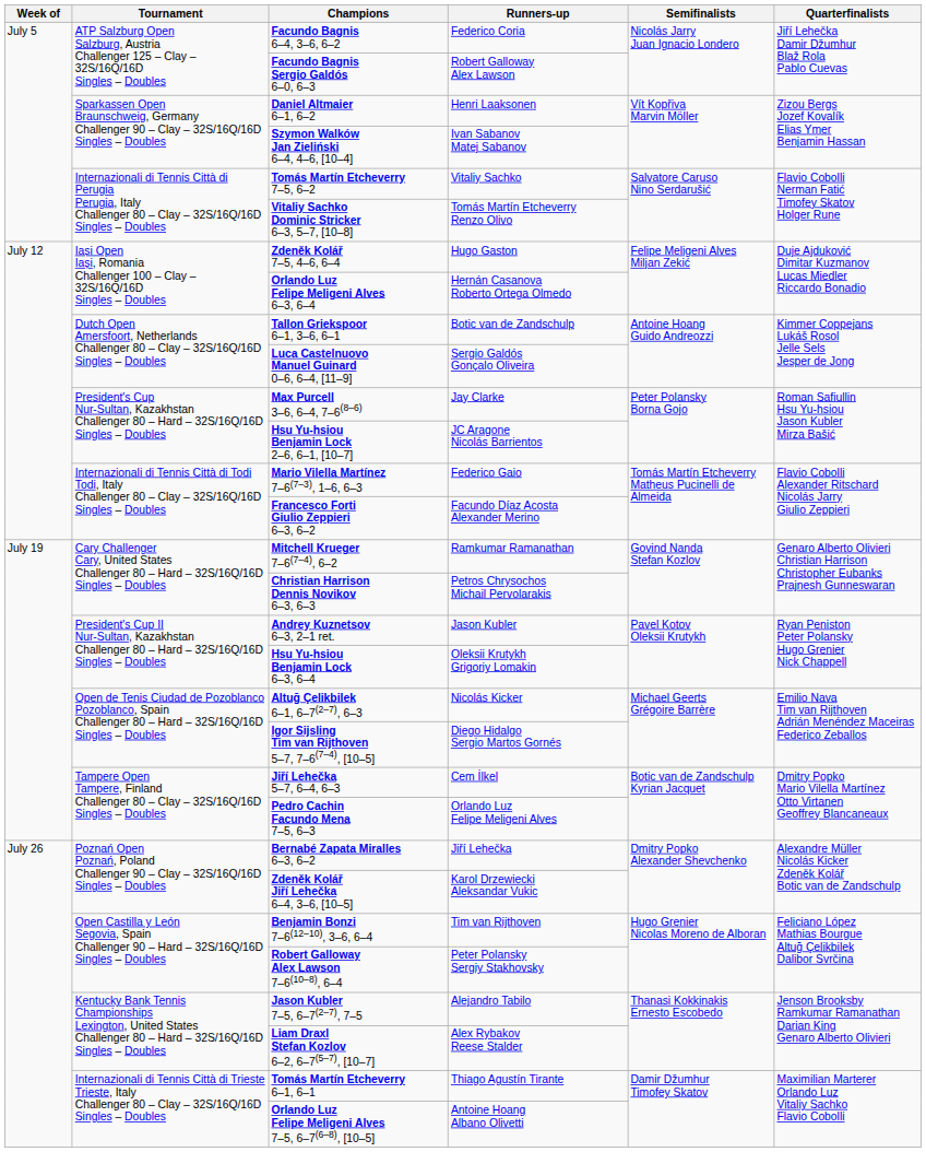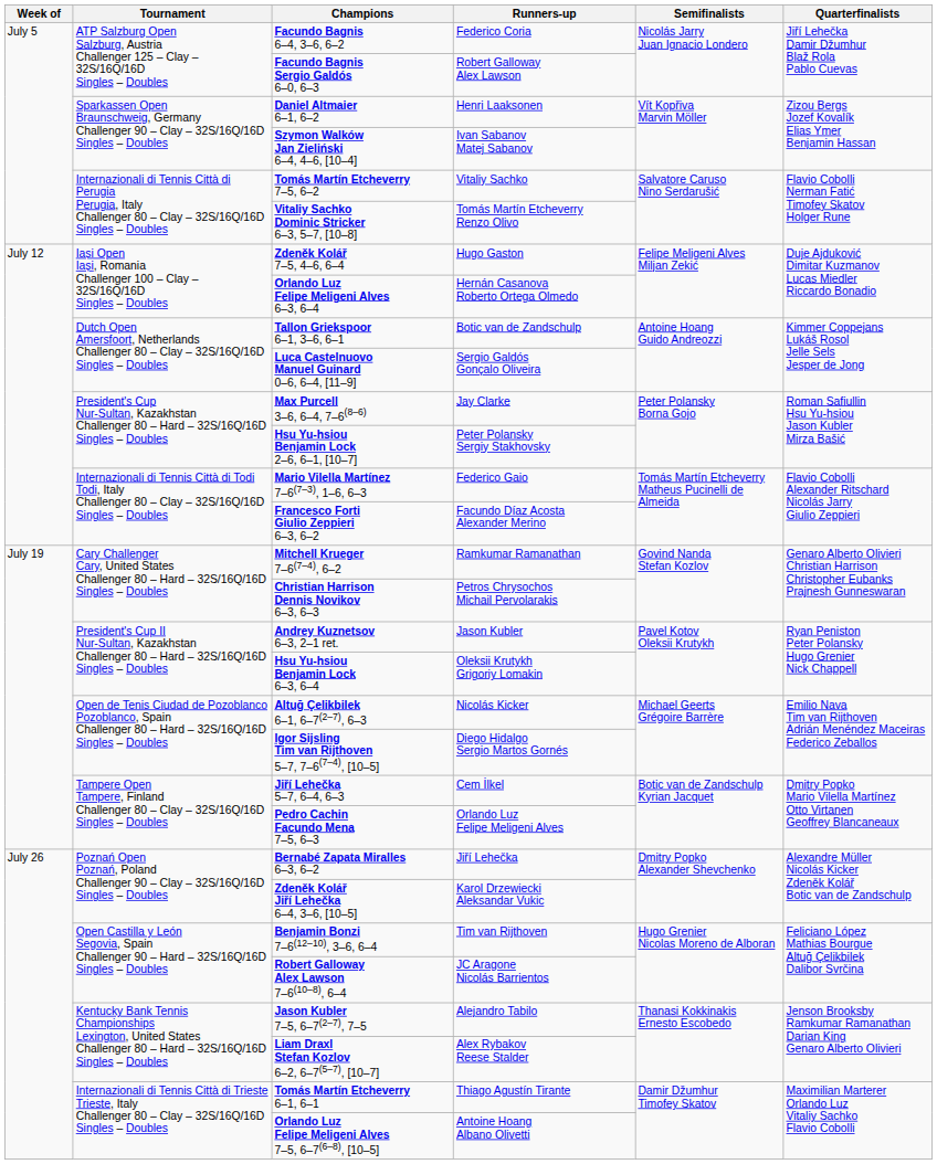 <table class="wikitable" style="font-size:85%;">
 <tr>
 <th width="75">Week of</th>
 <th width="230">Tournament</th>
 <th width="210">Champions</th>
 <th width="210">Runners-up</th>
 <th width="170">Semifinalists</th>
 <th width="170">Quarterfinalists</th>
 </tr>
 <tr valign=top>
 <td rowspan=6>July 5</td>
 <td rowspan=2><a href='#'>ATP Salzburg Open</a><br><a href='#'>Salzburg</a>, Austria <br> Challenger 125 – Clay – 32S/16Q/16D<br><a href='#'>Singles</a> – <a href='#'>Doubles</a></td>
 <td> <strong><a href='#'>Facundo Bagnis</a></strong><br>6–4, 3–6, 6–2</td>
 <td> <a href='#'>Federico Coria</a></td>
 <td rowspan=2> <a href='#'>Nicolás Jarry</a> <br>  <a href='#'>Juan Ignacio Londero</a></td>
 <td rowspan=2> <a href='#'>Jiří Lehečka</a> <br> <a href='#'>Damir Džumhur</a> <br> <a href='#'>Blaž Rola</a> <br>  <a href='#'>Pablo Cuevas</a></td>
 </tr>
 <tr valign=top>
 <td> <strong><a href='#'>Facundo Bagnis</a></strong><br> <strong><a href='#'>Sergio Galdós</a></strong><br>6–0, 6–3</td>
 <td> <a href='#'>Robert Galloway</a><br> <a href='#'>Alex Lawson</a></td>
 </tr>
 <tr valign=top>
 <td rowspan=2><a href='#'>Sparkassen Open</a><br><a href='#'>Braunschweig</a>, Germany <br> Challenger 90 – Clay – 32S/16Q/16D<br><a href='#'>Singles</a> – <a href='#'>Doubles</a></td>
 <td> <strong><a href='#'>Daniel Altmaier</a></strong><br>6–1, 6–2</td>
 <td> <a href='#'>Henri Laaksonen</a></td>
 <td rowspan=2> <a href='#'>Vít Kopřiva</a> <br>  <a href='#'>Marvin Möller</a></td>
 <td rowspan=2> <a href='#'>Zizou Bergs</a> <br> <a href='#'>Jozef Kovalík</a> <br>  <a href='#'>Elias Ymer</a> <br>  <a href='#'>Benjamin Hassan</a></td>
 </tr>
 <tr valign=top>
 <td> <strong><a href='#'>Szymon Walków</a></strong><br> <strong><a href='#'>Jan Zieliński</a></strong><br>6–4, 4–6, [10–4]</td>
 <td> <a href='#'>Ivan Sabanov</a><br> <a href='#'>Matej Sabanov</a></td>
 </tr>
 <tr valign=top>
 <td rowspan=2><a href='#'>Internazionali di Tennis Città di Perugia</a><br><a href='#'>Perugia</a>, Italy <br> Challenger 80 – Clay – 32S/16Q/16D<br><a href='#'>Singles</a> – <a href='#'>Doubles</a></td>
 <td> <strong><a href='#'>Tomás Martín Etcheverry</a></strong><br>7–5, 6–2</td>
 <td> <a href='#'>Vitaliy Sachko</a></td>
 <td rowspan=2> <a href='#'>Salvatore Caruso</a> <br>  <a href='#'>Nino Serdarušić</a></td>
 <td rowspan=2> <a href='#'>Flavio Cobolli</a> <br> <a href='#'>Nerman Fatić</a> <br> <a href='#'>Timofey Skatov</a> <br>  <a href='#'>Holger Rune</a></td>
 </tr>
 <tr valign=top>
 <td> <strong><a href='#'>Vitaliy Sachko</a></strong><br> <strong><a href='#'>Dominic Stricker</a></strong><br>6–3, 5–7, [10–8]</td>
 <td> <a href='#'>Tomás Martín Etcheverry</a><br> <a href='#'>Renzo Olivo</a></td>
 </tr>
 <tr valign=top>
 <td rowspan=8>July 12</td>
 <td rowspan=2><a href='#'>Iași Open</a><br><a href='#'>Iași</a>, Romania <br> Challenger 100 – Clay – 32S/16Q/16D<br><a href='#'>Singles</a> – <a href='#'>Doubles</a></td>
 <td> <strong><a href='#'>Zdeněk Kolář</a></strong><br>7–5, 4–6, 6–4</td>
 <td> <a href='#'>Hugo Gaston</a></td>
 <td rowspan=2> <a href='#'>Felipe Meligeni Alves</a> <br>  <a href='#'>Miljan Zekić</a></td>
 <td rowspan=2> <a href='#'>Duje Ajduković</a> <br>  <a href='#'>Dimitar Kuzmanov</a> <br>  <a href='#'>Lucas Miedler</a> <br>  <a href='#'>Riccardo Bonadio</a></td>
 </tr>
 <tr valign=top>
 <td> <strong><a href='#'>Orlando Luz</a></strong><br> <strong><a href='#'>Felipe Meligeni Alves</a></strong><br>6–3, 6–4</td>
 <td> <a href='#'>Hernán Casanova</a><br> <a href='#'>Roberto Ortega Olmedo</a></td>
 </tr>
 <tr valign=top>
 <td rowspan=2><a href='#'>Dutch Open</a><br><a href='#'>Amersfoort</a>, Netherlands <br> Challenger 80 – Clay – 32S/16Q/16D<br><a href='#'>Singles</a> – <a href='#'>Doubles</a></td>
 <td> <strong><a href='#'>Tallon Griekspoor</a></strong><br>6–1, 3–6, 6–1</td>
 <td> <a href='#'>Botic van de Zandschulp</a></td>
 <td rowspan=2> <a href='#'>Antoine Hoang</a> <br>  <a href='#'>Guido Andreozzi</a></td>
 <td rowspan=2> <a href='#'>Kimmer Coppejans</a> <br>  <a href='#'>Lukáš Rosol</a> <br>  <a href='#'>Jelle Sels</a> <br>  <a href='#'>Jesper de Jong</a></td>
 </tr>
 <tr valign=top>
 <td> <strong><a href='#'>Luca Castelnuovo</a></strong><br> <strong><a href='#'>Manuel Guinard</a></strong><br>0–6, 6–4, [11–9]</td>
 <td> <a href='#'>Sergio Galdós</a><br> <a href='#'>Gonçalo Oliveira</a></td>
 </tr>
 <tr valign=top>
 <td rowspan=2><a href='#'>President's Cup</a><br><a href='#'>Nur-Sultan</a>, Kazakhstan <br> Challenger 80 – Hard – 32S/16Q/16D<br><a href='#'>Singles</a> – <a href='#'>Doubles</a></td>
 <td> <strong><a href='#'>Max Purcell</a></strong><br>3–6, 6–4, 7–6<sup>(8–6)</sup></td>
 <td> <a href='#'>Jay Clarke</a></td>
 <td rowspan=2> <a href='#'>Peter Polansky</a> <br>  <a href='#'>Borna Gojo</a></td>
 <td rowspan=2> <a href='#'>Roman Safiullin</a> <br>  <a href='#'>Hsu Yu-hsiou</a> <br> <a href='#'>Jason Kubler</a> <br>  <a href='#'>Mirza Bašić</a></td>
 </tr>
 <tr valign=top>
 <td> <strong><a href='#'>Hsu Yu-hsiou</a></strong><br> <strong><a href='#'>Benjamin Lock</a></strong><br>2–6, 6–1, [10–7]</td>
-<td> <a href='#'>JC Aragone</a><br> <a href='#'>Nicolás Barrientos</a></td>
+<td> <a href='#'>Peter Polansky</a><br> <a href='#'>Sergiy Stakhovsky</a></td>
 </tr>
 <tr valign=top>
 <td rowspan=2><a href='#'>Internazionali di Tennis Città di Todi</a><br><a href='#'>Todi</a>, Italy <br> Challenger 80 – Clay – 32S/16Q/16D<br><a href='#'>Singles</a> – <a href='#'>Doubles</a></td>
 <td> <strong><a href='#'>Mario Vilella Martínez</a></strong><br>7–6<sup>(7–3)</sup>, 1–6, 6–3</td>
 <td> <a href='#'>Federico Gaio</a></td>
 <td rowspan=2> <a href='#'>Tomás Martín Etcheverry</a> <br>  <a href='#'>Matheus Pucinelli de Almeida</a></td>
 <td rowspan=2> <a href='#'>Flavio Cobolli</a> <br>  <a href='#'>Alexander Ritschard</a> <br> <a href='#'>Nicolás Jarry</a> <br>  <a href='#'>Giulio Zeppieri</a></td>
 </tr>
 <tr valign=top>
 <td> <strong><a href='#'>Francesco Forti</a></strong><br> <strong><a href='#'>Giulio Zeppieri</a></strong><br>6–3, 6–2</td>
 <td> <a href='#'>Facundo Díaz Acosta</a><br> <a href='#'>Alexander Merino</a></td>
 </tr>
 <tr valign=top>
 <td rowspan=8>July 19</td>
 <td rowspan=2><a href='#'>Cary Challenger</a><br><a href='#'>Cary</a>, United States <br> Challenger 80 – Hard – 32S/16Q/16D<br><a href='#'>Singles</a> – <a href='#'>Doubles</a></td>
 <td> <strong><a href='#'>Mitchell Krueger</a></strong><br>7–6<sup>(7–4)</sup>, 6–2</td>
 <td> <a href='#'>Ramkumar Ramanathan</a></td>
 <td rowspan=2> <a href='#'>Govind Nanda</a> <br>  <a href='#'>Stefan Kozlov</a></td>
 <td rowspan=2> <a href='#'>Genaro Alberto Olivieri</a> <br> <a href='#'>Christian Harrison</a> <br> <a href='#'>Christopher Eubanks</a> <br>  <a href='#'>Prajnesh Gunneswaran</a></td>
 </tr>
 <tr valign=top>
 <td> <strong><a href='#'>Christian Harrison</a></strong><br> <strong><a href='#'>Dennis Novikov</a></strong><br>6–3, 6–3</td>
 <td> <a href='#'>Petros Chrysochos</a><br> <a href='#'>Michail Pervolarakis</a></td>
 </tr>
 <tr valign=top>
 <td rowspan=2><a href='#'>President's Cup II</a><br><a href='#'>Nur-Sultan</a>, Kazakhstan <br> Challenger 80 – Hard – 32S/16Q/16D<br><a href='#'>Singles</a> – <a href='#'>Doubles</a></td>
 <td> <strong><a href='#'>Andrey Kuznetsov</a></strong><br>6–3, 2–1 ret.</td>
 <td> <a href='#'>Jason Kubler</a></td>
 <td rowspan=2> <a href='#'>Pavel Kotov</a> <br>  <a href='#'>Oleksii Krutykh</a></td>
 <td rowspan=2> <a href='#'>Ryan Peniston</a> <br> <a href='#'>Peter Polansky</a> <br>  <a href='#'>Hugo Grenier</a> <br>  <a href='#'>Nick Chappell</a></td>
 </tr>
 <tr valign=top>
 <td> <strong><a href='#'>Hsu Yu-hsiou</a></strong><br> <strong><a href='#'>Benjamin Lock</a></strong><br>6–3, 6–4</td>
 <td> <a href='#'>Oleksii Krutykh</a><br> <a href='#'>Grigoriy Lomakin</a></td>
 </tr>
 <tr valign=top>
 <td rowspan=2><a href='#'>Open de Tenis Ciudad de Pozoblanco</a><br><a href='#'>Pozoblanco</a>, Spain <br> Challenger 80 – Hard – 32S/16Q/16D<br><a href='#'>Singles</a> – <a href='#'>Doubles</a></td>
 <td> <strong><a href='#'>Altuğ Çelikbilek</a></strong><br>6–1, 6–7<sup>(2–7)</sup>, 6–3</td>
 <td> <a href='#'>Nicolás Kicker</a></td>
 <td rowspan=2> <a href='#'>Michael Geerts</a> <br>  <a href='#'>Grégoire Barrère</a></td>
 <td rowspan=2> <a href='#'>Emilio Nava</a> <br> <a href='#'>Tim van Rijthoven</a> <br> <a href='#'>Adrián Menéndez Maceiras</a> <br>  <a href='#'>Federico Zeballos</a></td>
 </tr>
 <tr valign=top>
 <td> <strong><a href='#'>Igor Sijsling</a></strong><br> <strong><a href='#'>Tim van Rijthoven</a></strong><br>5–7, 7–6<sup>(7–4)</sup>, [10–5]</td>
 <td> <a href='#'>Diego Hidalgo</a><br> <a href='#'>Sergio Martos Gornés</a></td>
 </tr>
 <tr valign=top>
 <td rowspan=2><a href='#'>Tampere Open</a><br><a href='#'>Tampere</a>, Finland <br> Challenger 80 – Clay – 32S/16Q/16D<br><a href='#'>Singles</a> – <a href='#'>Doubles</a></td>
 <td> <strong><a href='#'>Jiří Lehečka</a></strong><br>5–7, 6–4, 6–3</td>
 <td> <a href='#'>Cem İlkel</a></td>
 <td rowspan=2> <a href='#'>Botic van de Zandschulp</a> <br>  <a href='#'>Kyrian Jacquet</a></td>
 <td rowspan=2> <a href='#'>Dmitry Popko</a> <br> <a href='#'>Mario Vilella Martínez</a> <br> <a href='#'>Otto Virtanen</a> <br>  <a href='#'>Geoffrey Blancaneaux</a></td>
 </tr>
 <tr valign=top>
 <td> <strong><a href='#'>Pedro Cachin</a></strong><br> <strong><a href='#'>Facundo Mena</a></strong><br>7–5, 6–3</td>
 <td> <a href='#'>Orlando Luz</a><br> <a href='#'>Felipe Meligeni Alves</a></td>
 </tr>
 <tr valign=top>
 <td rowspan=8>July 26</td>
 <td rowspan=2><a href='#'>Poznań Open</a><br><a href='#'>Poznań</a>, Poland <br> Challenger 90 – Clay – 32S/16Q/16D<br><a href='#'>Singles</a> – <a href='#'>Doubles</a></td>
 <td> <strong><a href='#'>Bernabé Zapata Miralles</a></strong><br>6–3, 6–2</td>
 <td> <a href='#'>Jiří Lehečka</a></td>
 <td rowspan=2> <a href='#'>Dmitry Popko</a> <br>  <a href='#'>Alexander Shevchenko</a></td>
 <td rowspan=2> <a href='#'>Alexandre Müller</a> <br> <a href='#'>Nicolás Kicker</a> <br> <a href='#'>Zdeněk Kolář</a> <br>  <a href='#'>Botic van de Zandschulp</a></td>
 </tr>
 <tr valign=top>
 <td> <strong><a href='#'>Zdeněk Kolář</a></strong><br> <strong><a href='#'>Jiří Lehečka</a></strong><br>6–4, 3–6, [10–5]</td>
 <td> <a href='#'>Karol Drzewiecki</a><br> <a href='#'>Aleksandar Vukic</a></td>
 </tr>
 <tr valign=top>
 <td rowspan=2><a href='#'>Open Castilla y León</a><br><a href='#'>Segovia</a>, Spain <br> Challenger 90 – Hard – 32S/16Q/16D<br><a href='#'>Singles</a> – <a href='#'>Doubles</a></td>
 <td> <strong><a href='#'>Benjamin Bonzi</a></strong><br>7–6<sup>(12–10)</sup>, 3–6, 6–4</td>
 <td> <a href='#'>Tim van Rijthoven</a></td>
 <td rowspan=2> <a href='#'>Hugo Grenier</a> <br>  <a href='#'>Nicolas Moreno de Alboran</a></td>
 <td rowspan=2> <a href='#'>Feliciano López</a> <br>  <a href='#'>Mathias Bourgue</a> <br> <a href='#'>Altuğ Çelikbilek</a> <br>  <a href='#'>Dalibor Svrčina</a></td>
 </tr>
 <tr valign=top>
 <td> <strong><a href='#'>Robert Galloway</a></strong><br> <strong><a href='#'>Alex Lawson</a></strong><br>7–6<sup>(10–8)</sup>, 6–4</td>
-<td> <a href='#'>Peter Polansky</a><br> <a href='#'>Sergiy Stakhovsky</a></td>
+<td> <a href='#'>JC Aragone</a><br> <a href='#'>Nicolás Barrientos</a></td>
 </tr>
 <tr valign=top>
 <td rowspan=2><a href='#'>Kentucky Bank Tennis Championships</a><br><a href='#'>Lexington</a>, United States <br> Challenger 80 – Hard – 32S/16Q/16D<br><a href='#'>Singles</a> – <a href='#'>Doubles</a></td>
 <td> <strong><a href='#'>Jason Kubler</a></strong><br>7–5, 6–7<sup>(2–7)</sup>, 7–5</td>
 <td> <a href='#'>Alejandro Tabilo</a></td>
 <td rowspan=2> <a href='#'>Thanasi Kokkinakis</a> <br>  <a href='#'>Ernesto Escobedo</a></td>
 <td rowspan=2> <a href='#'>Jenson Brooksby</a> <br> <a href='#'>Ramkumar Ramanathan</a> <br> <a href='#'>Darian King</a> <br>  <a href='#'>Genaro Alberto Olivieri</a></td>
 </tr>
 <tr valign=top>
 <td> <strong><a href='#'>Liam Draxl</a></strong><br> <strong><a href='#'>Stefan Kozlov</a></strong><br>6–2, 6–7<sup>(5–7)</sup>, [10–7]</td>
 <td> <a href='#'>Alex Rybakov</a><br> <a href='#'>Reese Stalder</a></td>
 </tr>
 <tr valign=top>
 <td rowspan=2><a href='#'>Internazionali di Tennis Città di Trieste</a><br><a href='#'>Trieste</a>, Italy <br> Challenger 80 – Clay – 32S/16Q/16D<br><a href='#'>Singles</a> – <a href='#'>Doubles</a></td>
 <td> <strong><a href='#'>Tomás Martín Etcheverry</a></strong><br>6–1, 6–1</td>
 <td> <a href='#'>Thiago Agustín Tirante</a></td>
 <td rowspan=2> <a href='#'>Damir Džumhur</a> <br>  <a href='#'>Timofey Skatov</a></td>
 <td rowspan=2> <a href='#'>Maximilian Marterer</a> <br> <a href='#'>Orlando Luz</a> <br> <a href='#'>Vitaliy Sachko</a> <br>  <a href='#'>Flavio Cobolli</a></td>
 </tr>
 <tr valign=top>
 <td> <strong><a href='#'>Orlando Luz</a></strong><br> <strong><a href='#'>Felipe Meligeni Alves</a></strong><br>7–5, 6–7<sup>(6–8)</sup>, [10–5]</td>
 <td> <a href='#'>Antoine Hoang</a><br> <a href='#'>Albano Olivetti</a></td>
 </tr>
 </table>
